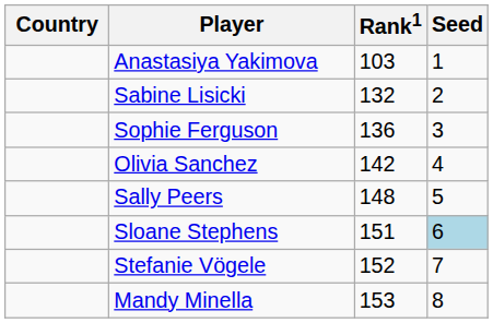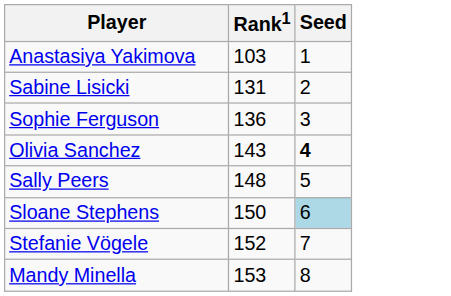 <table class="sortable wikitable">
 <tr>
-<th width="70">Country</th>
 <th width="175">Player</th>
 <th>Rank<sup>1</sup></th>
 <th>Seed</th>
 </tr>
 <tr>
-<td></td>
 <td><a href='#'>Anastasiya Yakimova</a></td>
 <td>103</td>
 <td>1</td>
 </tr>
 <tr>
-<td></td>
 <td><a href='#'>Sabine Lisicki</a></td>
-<td>132</td>
+<td>131</td>
 <td>2</td>
 </tr>
 <tr>
-<td></td>
 <td><a href='#'>Sophie Ferguson</a></td>
 <td>136</td>
 <td>3</td>
 </tr>
 <tr>
-<td></td>
 <td><a href='#'>Olivia Sanchez</a></td>
-<td>142</td>
-<td>4</td>
+<td>143</td>
+<td><strong>4</strong></td>
 </tr>
 <tr>
-<td></td>
 <td><a href='#'>Sally Peers</a></td>
 <td>148</td>
 <td>5</td>
 </tr>
 <tr>
-<td></td>
 <td><a href='#'>Sloane Stephens</a></td>
-<td>151</td>
+<td>150</td>
 <td style="background: lightblue;">6</td>
 </tr>
 <tr>
-<td></td>
 <td><a href='#'>Stefanie Vögele</a></td>
 <td>152</td>
 <td>7</td>
 </tr>
 <tr>
-<td></td>
 <td><a href='#'>Mandy Minella</a></td>
 <td>153</td>
 <td>8</td>
 </tr>
 </table>
